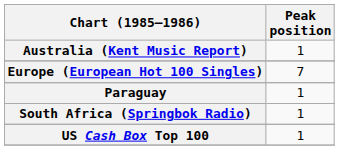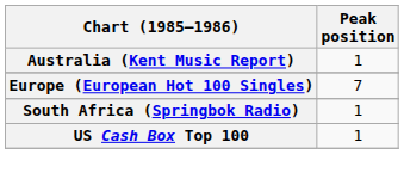 <table class="wikitable sortable plainrowheaders" style="text-align:center">
 <tr>
 <th scope="col">Chart (1985–1986)</th>
 <th scope="col">Peak<br>position</th>
 </tr>
 <tr>
 <th scope="row">Australia (<a href='#'>Kent Music Report</a>)</th>
 <td>1</td>
 </tr>
 <tr>
 </tr>
 <tr>
 </tr>
 <tr>
 </tr>
 <tr>
 <th scope="row">Europe (<a href='#'>European Hot 100 Singles</a>)</th>
 <td>7</td>
 </tr>
 <tr>
 </tr>
 <tr>
 </tr>
 <tr>
 </tr>
 <tr>
 </tr>
 <tr>
-<th scope="row">Paraguay</th>
-<td>1</td>
-</tr>
-<tr>
 <th scope="row">South Africa (<a href='#'>Springbok Radio</a>)</th>
 <td>1</td>
 </tr>
 <tr>
 </tr>
 <tr>
 </tr>
 <tr>
 </tr>
 <tr>
 </tr>
 <tr>
 </tr>
 <tr>
 <th scope="row">US <em><a href='#'>Cash Box</a></em> Top 100</th>
 <td>1</td>
 </tr>
 <tr>
 </tr>
 </table>
